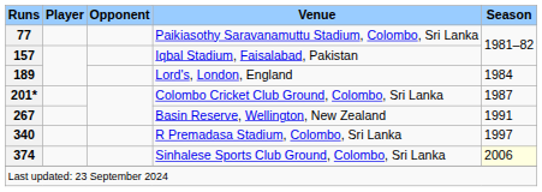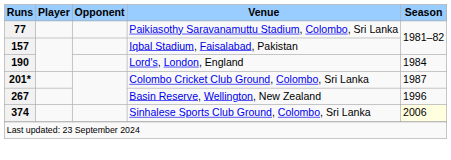 <table class="wikitable plainrowheaders sortable">
 <tr>
 <th scope=col style="background:#9cf;">Runs</th>
 <th scope=col style="background:#9cf;">Player</th>
 <th scope=col style="background:#9cf;">Opponent</th>
 <th scope=col style="background:#9cf;">Venue</th>
 <th scope=col style="background:#9cf;">Season</th>
 </tr>
 <tr>
 <th>77</th>
 <td></td>
 <td></td>
 <td><a href='#'>Paikiasothy Saravanamuttu Stadium</a>, <a href='#'>Colombo</a>, Sri Lanka</td>
 <td rowspan=2>1981–82</td>
 </tr>
 <tr>
 <th>157</th>
 <td rowspan=2></td>
 <td></td>
 <td><a href='#'>Iqbal Stadium</a>, <a href='#'>Faisalabad</a>, Pakistan</td>
 </tr>
 <tr>
-<th>189</th>
+<th>190</th>
 <td></td>
 <td><a href='#'>Lord's</a>, <a href='#'>London</a>, England</td>
 <td>1984</td>
 </tr>
 <tr>
 <th>201*</th>
 <td></td>
 <td rowspan=2></td>
 <td><a href='#'>Colombo Cricket Club Ground</a>, <a href='#'>Colombo</a>, Sri Lanka</td>
 <td>1987</td>
 </tr>
 <tr>
 <th>267</th>
 <td></td>
 <td><a href='#'>Basin Reserve</a>, <a href='#'>Wellington</a>, New Zealand</td>
-<td>1991</td>
-</tr>
-<tr>
-<th>340</th>
-<td></td>
-<td></td>
-<td><a href='#'>R Premadasa Stadium</a>, <a href='#'>Colombo</a>, Sri Lanka</td>
-<td>1997</td>
+<td>1996</td>
 </tr>
 <tr>
 <th>374</th>
 <td></td>
 <td></td>
 <td><a href='#'>Sinhalese Sports Club Ground</a>, <a href='#'>Colombo</a>, Sri Lanka</td>
 <td style="background: lightyellow;">2006</td>
 </tr>
 <tr>
 </tr>
 <tr class=sortbottom>
 <td colspan=5><small>Last updated: 23 September 2024</small></td>
 </tr>
 </table>
